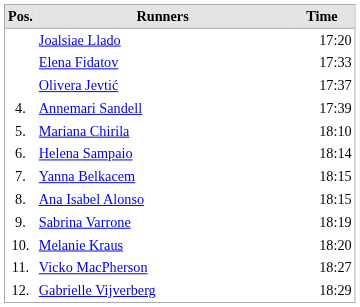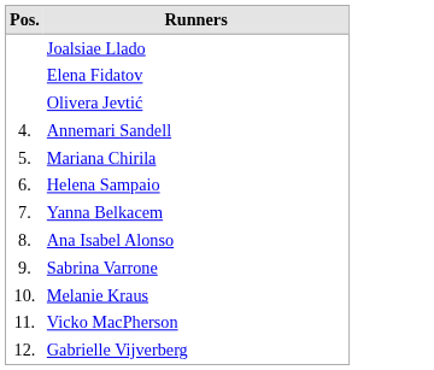 <table cellspacing="0" cellpadding="3" style="border:1px solid #AAAAAA;font-size:90%">
 <tr bgcolor="#E4E4E4">
 <th style="border-bottom:1px solid #AAAAAA" width=10>Pos.</th>
 <th style="border-bottom:1px solid #AAAAAA" width=250>Runners</th>
-<th style="border-bottom:1px solid #AAAAAA" width=60>Time</th>
 </tr>
 <tr align="center">
 <td align="center"></td>
 <td align="left"> <a href='#'>Joalsiae Llado</a></td>
-<td align="right">17:20</td>
 </tr>
 <tr align="center">
 <td align="center"></td>
 <td align="left"> <a href='#'>Elena Fidatov</a></td>
-<td align="right">17:33</td>
 </tr>
 <tr align="center">
 <td align="center"></td>
 <td align="left"> <a href='#'>Olivera Jevtić</a></td>
-<td align="right">17:37</td>
 </tr>
 <tr align="center">
 <td align="center">4.</td>
 <td align="left"> <a href='#'>Annemari Sandell</a></td>
-<td align="right">17:39</td>
 </tr>
 <tr align="center">
 <td align="center">5.</td>
 <td align="left"> <a href='#'>Mariana Chirila</a></td>
-<td align="right">18:10</td>
 </tr>
 <tr align="center">
 <td align="center">6.</td>
 <td align="left"> <a href='#'>Helena Sampaio</a></td>
-<td align="right">18:14</td>
 </tr>
 <tr align="center">
 <td align="center">7.</td>
 <td align="left"> <a href='#'>Yanna Belkacem</a></td>
-<td align="right">18:15</td>
 </tr>
 <tr align="center">
 <td align="center">8.</td>
 <td align="left"> <a href='#'>Ana Isabel Alonso</a></td>
-<td align="right">18:15</td>
 </tr>
 <tr align="center">
 <td align="center">9.</td>
 <td align="left"> <a href='#'>Sabrina Varrone</a></td>
-<td align="right">18:19</td>
 </tr>
 <tr align="center">
 <td align="center">10.</td>
 <td align="left"> <a href='#'>Melanie Kraus</a></td>
-<td align="right">18:20</td>
 </tr>
 <tr align="center">
 <td align="center">11.</td>
 <td align="left"> <a href='#'>Vicko MacPherson</a></td>
-<td align="right">18:27</td>
 </tr>
 <tr align="center">
 <td align="center">12.</td>
 <td align="left"> <a href='#'>Gabrielle Vijverberg</a></td>
-<td align="right">18:29</td>
 </tr>
 </table>
